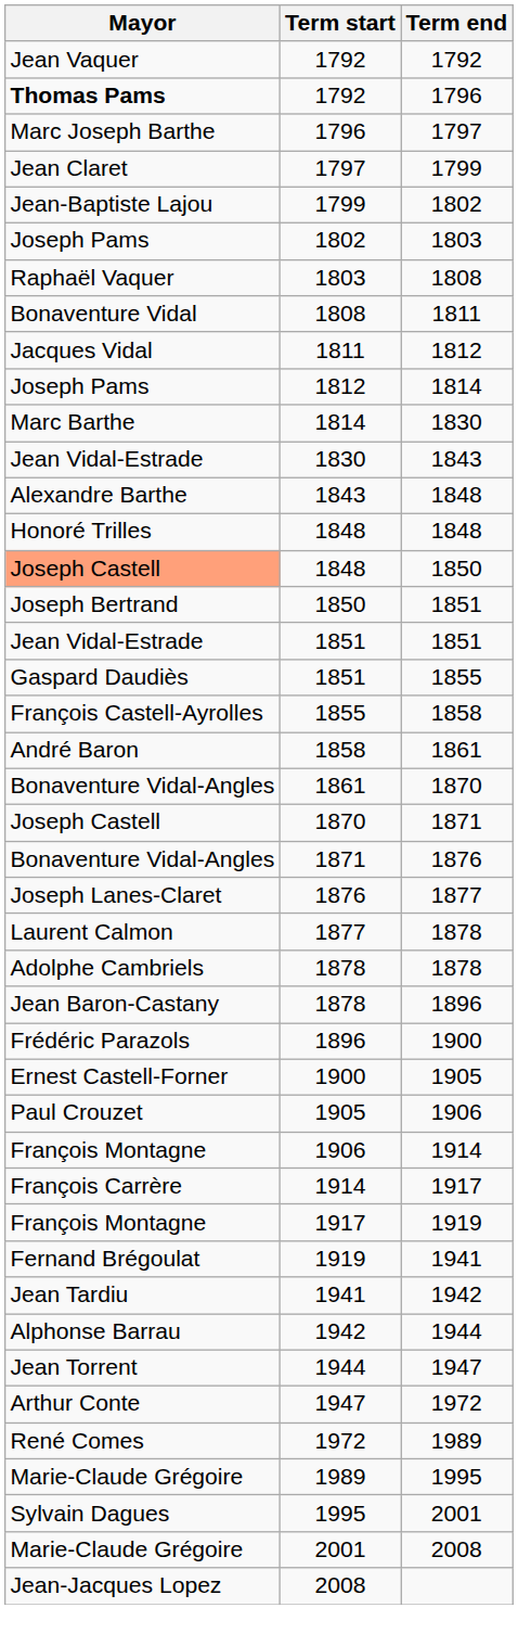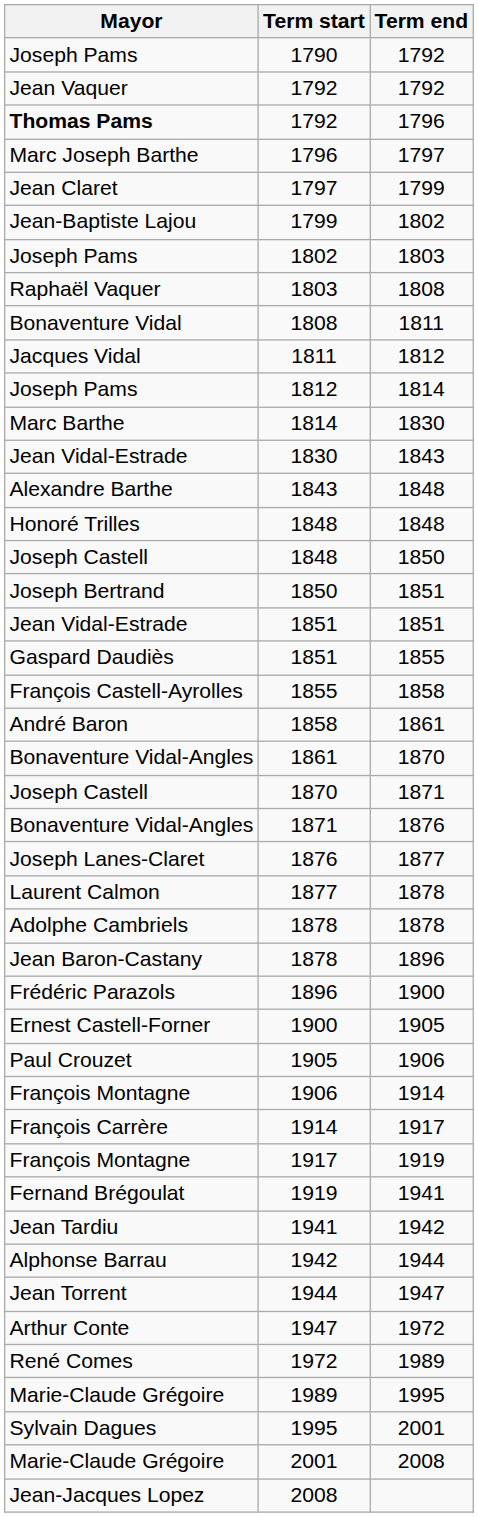 <table class="wikitable">
 <tr>
 <th>Mayor</th>
 <th>Term start</th>
 <th>Term end</th>
+</tr>
+<tr>
+<td>Joseph Pams</td>
+<td align=center>1790</td>
+<td align=center>1792</td>
 </tr>
 <tr>
 <td>Jean Vaquer</td>
 <td align=center>1792</td>
 <td align=center>1792</td>
 </tr>
 <tr>
 <td><strong>Thomas Pams</strong></td>
 <td align=center>1792</td>
 <td align=center>1796</td>
 </tr>
 <tr>
 <td>Marc Joseph Barthe</td>
 <td align=center>1796</td>
 <td align=center>1797</td>
 </tr>
 <tr>
 <td>Jean Claret</td>
 <td align=center>1797</td>
 <td align=center>1799</td>
 </tr>
 <tr>
 <td>Jean-Baptiste Lajou</td>
 <td align=center>1799</td>
 <td align=center>1802</td>
 </tr>
 <tr>
 <td>Joseph Pams</td>
 <td align=center>1802</td>
 <td align=center>1803</td>
 </tr>
 <tr>
 <td>Raphaël Vaquer</td>
 <td align=center>1803</td>
 <td align=center>1808</td>
 </tr>
 <tr>
 <td>Bonaventure Vidal</td>
 <td align=center>1808</td>
 <td align=center>1811</td>
 </tr>
 <tr>
 <td>Jacques Vidal</td>
 <td align=center>1811</td>
 <td align=center>1812</td>
 </tr>
 <tr>
 <td>Joseph Pams</td>
 <td align=center>1812</td>
 <td align=center>1814</td>
 </tr>
 <tr>
 <td>Marc Barthe</td>
 <td align=center>1814</td>
 <td align=center>1830</td>
 </tr>
 <tr>
 <td>Jean Vidal-Estrade</td>
 <td align=center>1830</td>
 <td align=center>1843</td>
 </tr>
 <tr>
 <td>Alexandre Barthe</td>
 <td align=center>1843</td>
 <td align=center>1848</td>
 </tr>
 <tr>
 <td>Honoré Trilles</td>
 <td align=center>1848</td>
 <td align=center>1848</td>
 </tr>
 <tr>
-<td style="background: lightsalmon;">Joseph Castell</td>
+<td>Joseph Castell</td>
 <td align=center>1848</td>
 <td align=center>1850</td>
 </tr>
 <tr>
 <td>Joseph Bertrand</td>
 <td align=center>1850</td>
 <td align=center>1851</td>
 </tr>
 <tr>
 <td>Jean Vidal-Estrade</td>
 <td align=center>1851</td>
 <td align=center>1851</td>
 </tr>
 <tr>
 <td>Gaspard Daudiès</td>
 <td align=center>1851</td>
 <td align=center>1855</td>
 </tr>
 <tr>
 <td>François Castell-Ayrolles</td>
 <td align=center>1855</td>
 <td align=center>1858</td>
 </tr>
 <tr>
 <td>André Baron</td>
 <td align=center>1858</td>
 <td align=center>1861</td>
 </tr>
 <tr>
 <td>Bonaventure Vidal-Angles</td>
 <td align=center>1861</td>
 <td align=center>1870</td>
 </tr>
 <tr>
 <td>Joseph Castell</td>
 <td align=center>1870</td>
 <td align=center>1871</td>
 </tr>
 <tr>
 <td>Bonaventure Vidal-Angles</td>
 <td align=center>1871</td>
 <td align=center>1876</td>
 </tr>
 <tr>
 <td>Joseph Lanes-Claret</td>
 <td align=center>1876</td>
 <td align=center>1877</td>
 </tr>
 <tr>
 <td>Laurent Calmon</td>
 <td align=center>1877</td>
 <td align=center>1878</td>
 </tr>
 <tr>
 <td>Adolphe Cambriels</td>
 <td align=center>1878</td>
 <td align=center>1878</td>
 </tr>
 <tr>
 <td>Jean Baron-Castany</td>
 <td align=center>1878</td>
 <td align=center>1896</td>
 </tr>
 <tr>
 <td>Frédéric Parazols</td>
 <td align=center>1896</td>
 <td align=center>1900</td>
 </tr>
 <tr>
 <td>Ernest Castell-Forner</td>
 <td align=center>1900</td>
 <td align=center>1905</td>
 </tr>
 <tr>
 <td>Paul Crouzet</td>
 <td align=center>1905</td>
 <td align=center>1906</td>
 </tr>
 <tr>
 <td>François Montagne</td>
 <td align=center>1906</td>
 <td align=center>1914</td>
 </tr>
 <tr>
 <td>François Carrère</td>
 <td align=center>1914</td>
 <td align=center>1917</td>
 </tr>
 <tr>
 <td>François Montagne</td>
 <td align=center>1917</td>
 <td align=center>1919</td>
 </tr>
 <tr>
 <td>Fernand Brégoulat</td>
 <td align=center>1919</td>
 <td align=center>1941</td>
 </tr>
 <tr>
 <td>Jean Tardiu</td>
 <td align=center>1941</td>
 <td align=center>1942</td>
 </tr>
 <tr>
 <td>Alphonse Barrau</td>
 <td align=center>1942</td>
 <td align=center>1944</td>
 </tr>
 <tr>
 <td>Jean Torrent</td>
 <td align=center>1944</td>
 <td align=center>1947</td>
 </tr>
 <tr>
 <td>Arthur Conte</td>
 <td align=center>1947</td>
 <td align=center>1972</td>
 </tr>
 <tr>
 <td>René Comes</td>
 <td align=center>1972</td>
 <td align=center>1989</td>
 </tr>
 <tr>
 <td>Marie-Claude Grégoire</td>
 <td align=center>1989</td>
 <td align=center>1995</td>
 </tr>
 <tr>
 <td>Sylvain Dagues</td>
 <td align=center>1995</td>
 <td align=center>2001</td>
 </tr>
 <tr>
 <td>Marie-Claude Grégoire</td>
 <td align=center>2001</td>
 <td align=center>2008</td>
 </tr>
 <tr>
 <td>Jean-Jacques Lopez</td>
 <td align=center>2008</td>
 <td align=center></td>
 </tr>
 </table>
